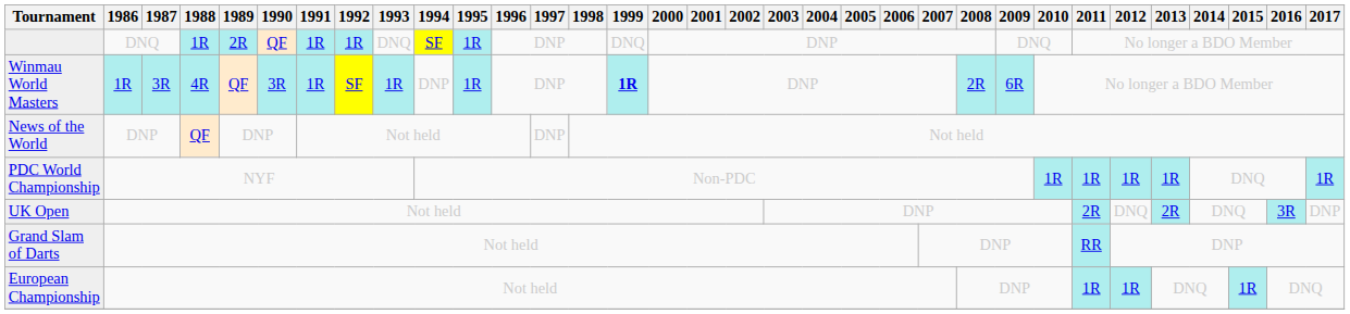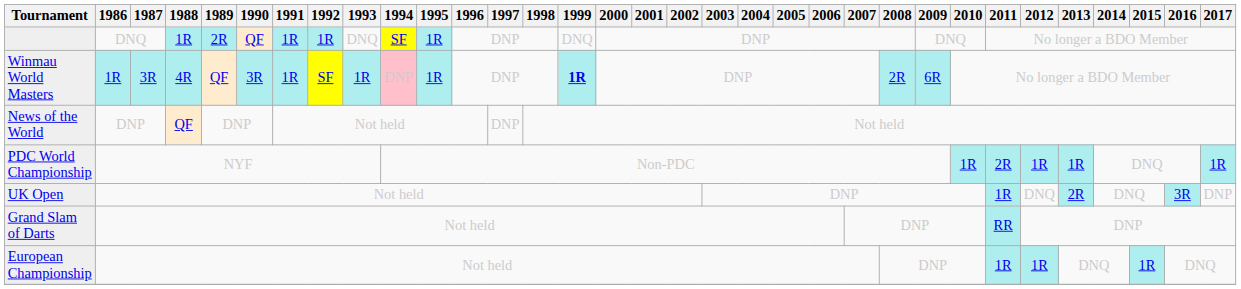 <table class="wikitable" style="width:75%; margin:0">
 <tr>
 <th>Tournament</th>
 <th>1986</th>
 <th>1987</th>
 <th>1988</th>
 <th>1989</th>
 <th>1990</th>
 <th>1991</th>
 <th>1992</th>
 <th>1993</th>
 <th>1994</th>
 <th>1995</th>
 <th>1996</th>
 <th>1997</th>
 <th>1998</th>
 <th>1999</th>
 <th>2000</th>
 <th>2001</th>
 <th>2002</th>
 <th>2003</th>
 <th>2004</th>
 <th>2005</th>
 <th>2006</th>
 <th>2007</th>
 <th>2008</th>
 <th>2009</th>
 <th>2010</th>
 <th>2011</th>
 <th>2012</th>
 <th>2013</th>
 <th>2014</th>
 <th>2015</th>
 <th>2016</th>
 <th>2017</th>
 </tr>
 <tr>
 <td style="background:#efefef;"></td>
 <td colspan="2" style="text-align:center; color:#ccc;">DNQ</td>
 <td style="text-align:center; background:#afeeee;"><a href='#'>1R</a></td>
 <td style="text-align:center; background:#afeeee;"><a href='#'>2R</a></td>
 <td style="text-align:center; background:#ffebcd;"><a href='#'>QF</a></td>
 <td style="text-align:center; background:#afeeee;"><a href='#'>1R</a></td>
 <td style="text-align:center; background:#afeeee;"><a href='#'>1R</a></td>
 <td style="text-align:center; color:#ccc;">DNQ</td>
 <td style="text-align:center; background:yellow;"><a href='#'>SF</a></td>
 <td style="text-align:center; background:#afeeee;"><a href='#'>1R</a></td>
 <td colspan="3" style="text-align:center; color:#ccc;">DNP</td>
 <td style="text-align:center; color:#ccc;">DNQ</td>
 <td colspan="9" style="text-align:center; color:#ccc;">DNP</td>
 <td colspan="2" style="text-align:center; color:#ccc;">DNQ</td>
 <td colspan="7" style="text-align:center; color:#ccc;">No longer a BDO Member</td>
 </tr>
 <tr>
 <td style="background:#efefef;"><a href='#'>Winmau World Masters</a></td>
 <td style="text-align:center; background:#afeeee;"><a href='#'>1R</a></td>
 <td style="text-align:center; background:#afeeee;"><a href='#'>3R</a></td>
 <td style="text-align:center; background:#afeeee;"><a href='#'>4R</a></td>
 <td style="text-align:center; background:#ffebcd;"><a href='#'>QF</a></td>
 <td style="text-align:center; background:#afeeee;"><a href='#'>3R</a></td>
 <td style="text-align:center; background:#afeeee;"><a href='#'>1R</a></td>
 <td style="text-align:center; background:yellow;"><a href='#'>SF</a></td>
 <td style="text-align:center; background:#afeeee;"><a href='#'>1R</a></td>
-<td style="text-align:center; color:#ccc;">DNP</td>
+<td style="background: pink; text-align:center; color:#ccc;">DNP</td>
 <td style="text-align:center; background:#afeeee;"><a href='#'>1R</a></td>
 <td colspan="3" style="text-align:center; color:#ccc;">DNP</td>
 <td style="text-align:center; background:#afeeee;"><strong><a href='#'>1R</a></strong></td>
 <td colspan="8" style="text-align:center; color:#ccc;">DNP</td>
 <td style="text-align:center; background:#afeeee;"><a href='#'>2R</a></td>
 <td style="text-align:center; background:#afeeee;"><a href='#'>6R</a></td>
 <td colspan="8" style="text-align:center; color:#ccc;">No longer a BDO Member</td>
 </tr>
 <tr>
 <td style="background:#efefef;"><a href='#'>News of the World</a></td>
 <td colspan="2" style="text-align:center; color:#ccc;">DNP</td>
 <td style="text-align:center; background:#ffebcd;"><a href='#'>QF</a></td>
 <td colspan="2" style="text-align:center; color:#ccc;">DNP</td>
 <td colspan="6" style="text-align:center; color:#ccc;">Not held</td>
 <td style="text-align:center; color:#ccc;">DNP</td>
 <td colspan="20" style="text-align:center; color:#ccc;">Not held</td>
 </tr>
 <tr>
 <td style="background:#efefef;"><a href='#'>PDC World Championship</a></td>
 <td colspan="8" style="text-align:center; color:#ccc;">NYF</td>
 <td colspan="16" style="text-align:center; color:#ccc;">Non-PDC</td>
 <td style="text-align:center; background:#afeeee;"><a href='#'>1R</a></td>
-<td style="text-align:center; background:#afeeee;"><a href='#'>1R</a></td>
+<td style="text-align:center; background:#afeeee;"><a href='#'>2R</a></td>
 <td style="text-align:center; background:#afeeee;"><a href='#'>1R</a></td>
 <td style="text-align:center; background:#afeeee;"><a href='#'>1R</a></td>
 <td colspan="3" style="text-align:center; color:#ccc;">DNQ</td>
 <td style="text-align:center; background:#afeeee;"><a href='#'>1R</a></td>
 </tr>
 <tr>
 <td style="background:#efefef;"><a href='#'>UK Open</a></td>
 <td colspan="17" style="text-align:center; color:#ccc;">Not held</td>
 <td colspan="8" style="text-align:center; color:#ccc;">DNP</td>
-<td style="text-align:center; background:#afeeee;"><a href='#'>2R</a></td>
+<td style="text-align:center; background:#afeeee;"><a href='#'>1R</a></td>
 <td style="text-align:center; color:#ccc;">DNQ</td>
 <td style="text-align:center; background:#afeeee;"><a href='#'>2R</a></td>
 <td colspan="2" style="text-align:center; color:#ccc;">DNQ</td>
 <td style="text-align:center; background:#afeeee;"><a href='#'>3R</a></td>
 <td style="text-align:center; color:#ccc;">DNP</td>
 </tr>
 <tr>
 <td style="background:#efefef;"><a href='#'>Grand Slam of Darts</a></td>
 <td colspan="21" style="text-align:center; color:#ccc;">Not held</td>
 <td colspan="4" style="text-align:center; color:#ccc;">DNP</td>
 <td style="text-align:center; background:#afeeee;"><a href='#'>RR</a></td>
 <td colspan="6" style="text-align:center; color:#ccc;">DNP</td>
 </tr>
 <tr>
 <td style="background:#efefef;"><a href='#'>European Championship</a></td>
 <td colspan="22" style="text-align:center; color:#ccc;">Not held</td>
 <td colspan="3" style="text-align:center; color:#ccc;">DNP</td>
 <td style="text-align:center; background:#afeeee;"><a href='#'>1R</a></td>
 <td style="text-align:center; background:#afeeee;"><a href='#'>1R</a></td>
 <td colspan="2" style="text-align:center; color:#ccc;">DNQ</td>
 <td style="text-align:center; background:#afeeee;"><a href='#'>1R</a></td>
 <td colspan="2" style="text-align:center; color:#ccc;">DNQ</td>
 </tr>
 <tr>
 </tr>
 </table>
